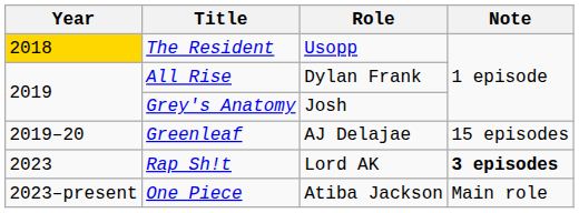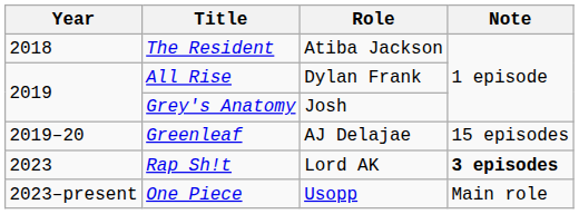 <table class="wikitable plainrowheaders sortable">
 <tr>
 <th scope="col">Year</th>
 <th scope="col">Title</th>
 <th scope="col">Role</th>
 <th scope="col">Note</th>
 </tr>
 <tr>
-<td style="background: gold;">2018</td>
+<td>2018</td>
 <td><em><a href='#'>The Resident</a></em></td>
-<td><a href='#'>Usopp</a></td>
+<td>Atiba Jackson</td>
 <td rowspan="3">1 episode</td>
 </tr>
 <tr>
 <td rowspan="2" scope="row">2019</td>
 <td><em><a href='#'>All Rise</a></em></td>
 <td>Dylan Frank</td>
 </tr>
 <tr>
 <td><em><a href='#'>Grey's Anatomy</a></em></td>
 <td>Josh</td>
 </tr>
 <tr>
 <td>2019–20</td>
 <td><em><a href='#'>Greenleaf</a></em></td>
 <td>AJ Delajae</td>
 <td>15 episodes</td>
 </tr>
 <tr>
 <td>2023</td>
 <td><em><a href='#'>Rap Sh!t</a></em></td>
 <td>Lord AK</td>
 <td><strong>3 episodes</strong></td>
 </tr>
 <tr>
 <td>2023–present</td>
 <td><em><a href='#'>One Piece</a></em></td>
-<td>Atiba Jackson</td>
+<td><a href='#'>Usopp</a></td>
 <td>Main role</td>
 </tr>
 </table>
